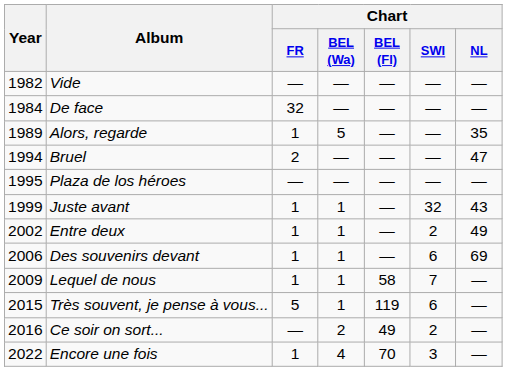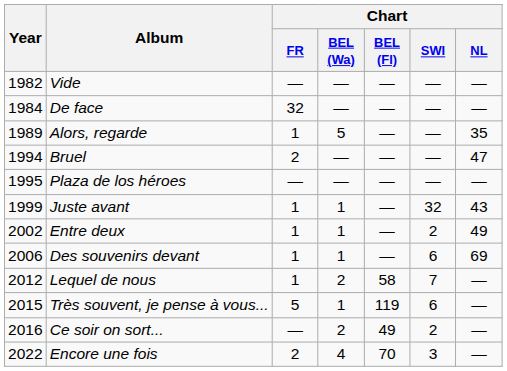 <table class="wikitable">
 <tr>
 <th align="center" rowspan="2">Year</th>
 <th align="center" rowspan="2">Album</th>
 <th align="center" colspan="5">Chart</th>
 </tr>
 <tr>
 <th width="40"><small><a href='#'>FR</a></small></th>
 <th width="40"><small><a href='#'>BEL <br>(Wa)</a></small><br></th>
 <th width="40"><small><a href='#'>BEL <br>(Fl)</a></small><br></th>
 <th width="40"><small><a href='#'>SWI</a></small><br></th>
 <th width="40"><small><a href='#'>NL</a></small></th>
 </tr>
 <tr>
 <td align="center">1982</td>
 <td><em>Vide</em></td>
 <td align="center">—</td>
 <td align="center">—</td>
 <td align="center">—</td>
 <td align="center">—</td>
 <td align="center">—</td>
 </tr>
 <tr>
 <td align="center">1984</td>
 <td><em>De face</em></td>
 <td align="center">32</td>
 <td align="center">—</td>
 <td align="center">—</td>
 <td align="center">—</td>
 <td align="center">—</td>
 </tr>
 <tr>
 <td align="center">1989</td>
 <td><em>Alors, regarde</em></td>
 <td align="center">1</td>
 <td align="center">5</td>
 <td align="center">—</td>
 <td align="center">—</td>
 <td align="center">35</td>
 </tr>
 <tr>
 <td align="center">1994</td>
 <td><em>Bruel</em></td>
 <td align="center">2</td>
 <td align="center">—</td>
 <td align="center">—</td>
 <td align="center">—</td>
 <td align="center">47</td>
 </tr>
 <tr>
 <td align="center">1995</td>
 <td><em>Plaza de los héroes</em></td>
 <td align="center">—</td>
 <td align="center">—</td>
 <td align="center">—</td>
 <td align="center">—</td>
 <td align="center">—</td>
 </tr>
 <tr>
 <td align="center">1999</td>
 <td><em>Juste avant</em></td>
 <td align="center">1</td>
 <td align="center">1</td>
 <td align="center">—</td>
 <td align="center">32</td>
 <td align="center">43</td>
 </tr>
 <tr>
 <td align="center">2002</td>
 <td><em>Entre deux</em></td>
 <td align="center">1</td>
 <td align="center">1</td>
 <td align="center">—</td>
 <td align="center">2</td>
 <td align="center">49</td>
 </tr>
 <tr>
 <td align="center">2006</td>
 <td><em>Des souvenirs devant</em></td>
 <td align="center">1</td>
 <td align="center">1</td>
 <td align="center">—</td>
 <td align="center">6</td>
 <td align="center">69</td>
 </tr>
 <tr>
-<td align="center">2009</td>
+<td align="center">2012</td>
 <td><em>Lequel de nous</em></td>
 <td align="center">1</td>
-<td align="center">1</td>
+<td align="center">2</td>
 <td align="center">58</td>
 <td align="center">7</td>
 <td align="center">—</td>
 </tr>
 <tr>
 <td align="center">2015</td>
 <td><em>Très souvent, je pense à vous...</em></td>
 <td align="center">5</td>
 <td align="center">1</td>
 <td align="center">119</td>
 <td align="center">6</td>
 <td align="center">—</td>
 </tr>
 <tr>
 <td align="center">2016</td>
 <td><em>Ce soir on sort...</em></td>
 <td align="center">—</td>
 <td align="center">2</td>
 <td align="center">49</td>
 <td align="center">2</td>
 <td align="center">—</td>
 </tr>
 <tr>
 <td align="center">2022</td>
 <td><em>Encore une fois</em></td>
-<td align="center">1</td>
+<td align="center">2</td>
 <td align="center">4</td>
 <td align="center">70</td>
 <td align="center">3</td>
 <td align="center">—</td>
 </tr>
 </table>
